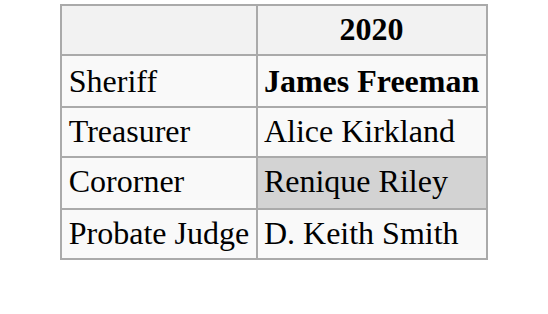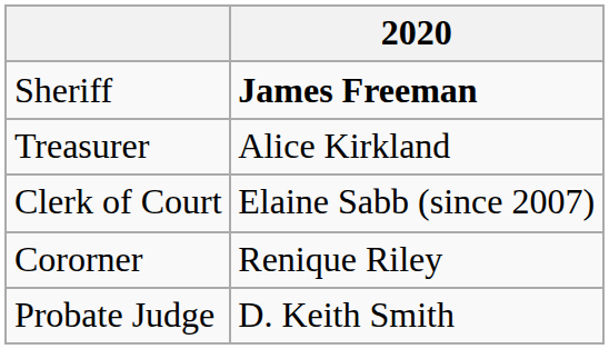 <table class="wikitable collapsible" style="margin-left:auto; margin-right:auto;">
 <tr>
 <th></th>
 <th>2020</th>
 </tr>
 <tr>
 <td>Sheriff</td>
 <td><strong>James Freeman</strong></td>
 </tr>
 <tr>
 <td>Treasurer</td>
 <td>Alice Kirkland</td>
 </tr>
 <tr>
+<td>Clerk of Court</td>
+<td>Elaine Sabb (since 2007)</td>
+</tr>
+<tr>
 <td>Cororner</td>
-<td style="background: lightgrey;">Renique Riley</td>
+<td>Renique Riley</td>
 </tr>
 <tr>
 <td>Probate Judge</td>
 <td>D. Keith Smith</td>
 </tr>
 </table>
